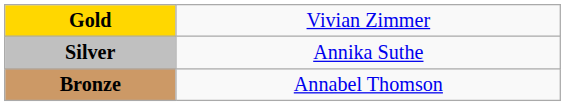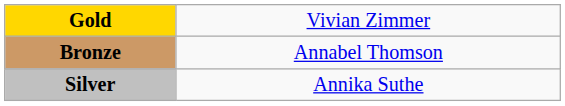 <table class="wikitable" style="text-align:center; " width="35%">
 <tr>
 <td bgcolor="gold"><strong>Gold</strong></td>
 <td><a href='#'>Vivian Zimmer</a><br>  <small><em></em></small></td>
 </tr>
 <tr>
+<td bgcolor="CC9966"><strong>Bronze</strong></td>
+<td><a href='#'>Annabel Thomson</a><br>  <small><em></em></small></td>
+</tr>
+<tr>
 <td bgcolor="silver"><strong>Silver</strong></td>
 <td><a href='#'>Annika Suthe</a><br>  <small><em></em></small></td>
 </tr>
-<tr>
-<td bgcolor="CC9966"><strong>Bronze</strong></td>
-<td><a href='#'>Annabel Thomson</a><br>  <small><em></em></small></td>
-</tr>
 </table>
